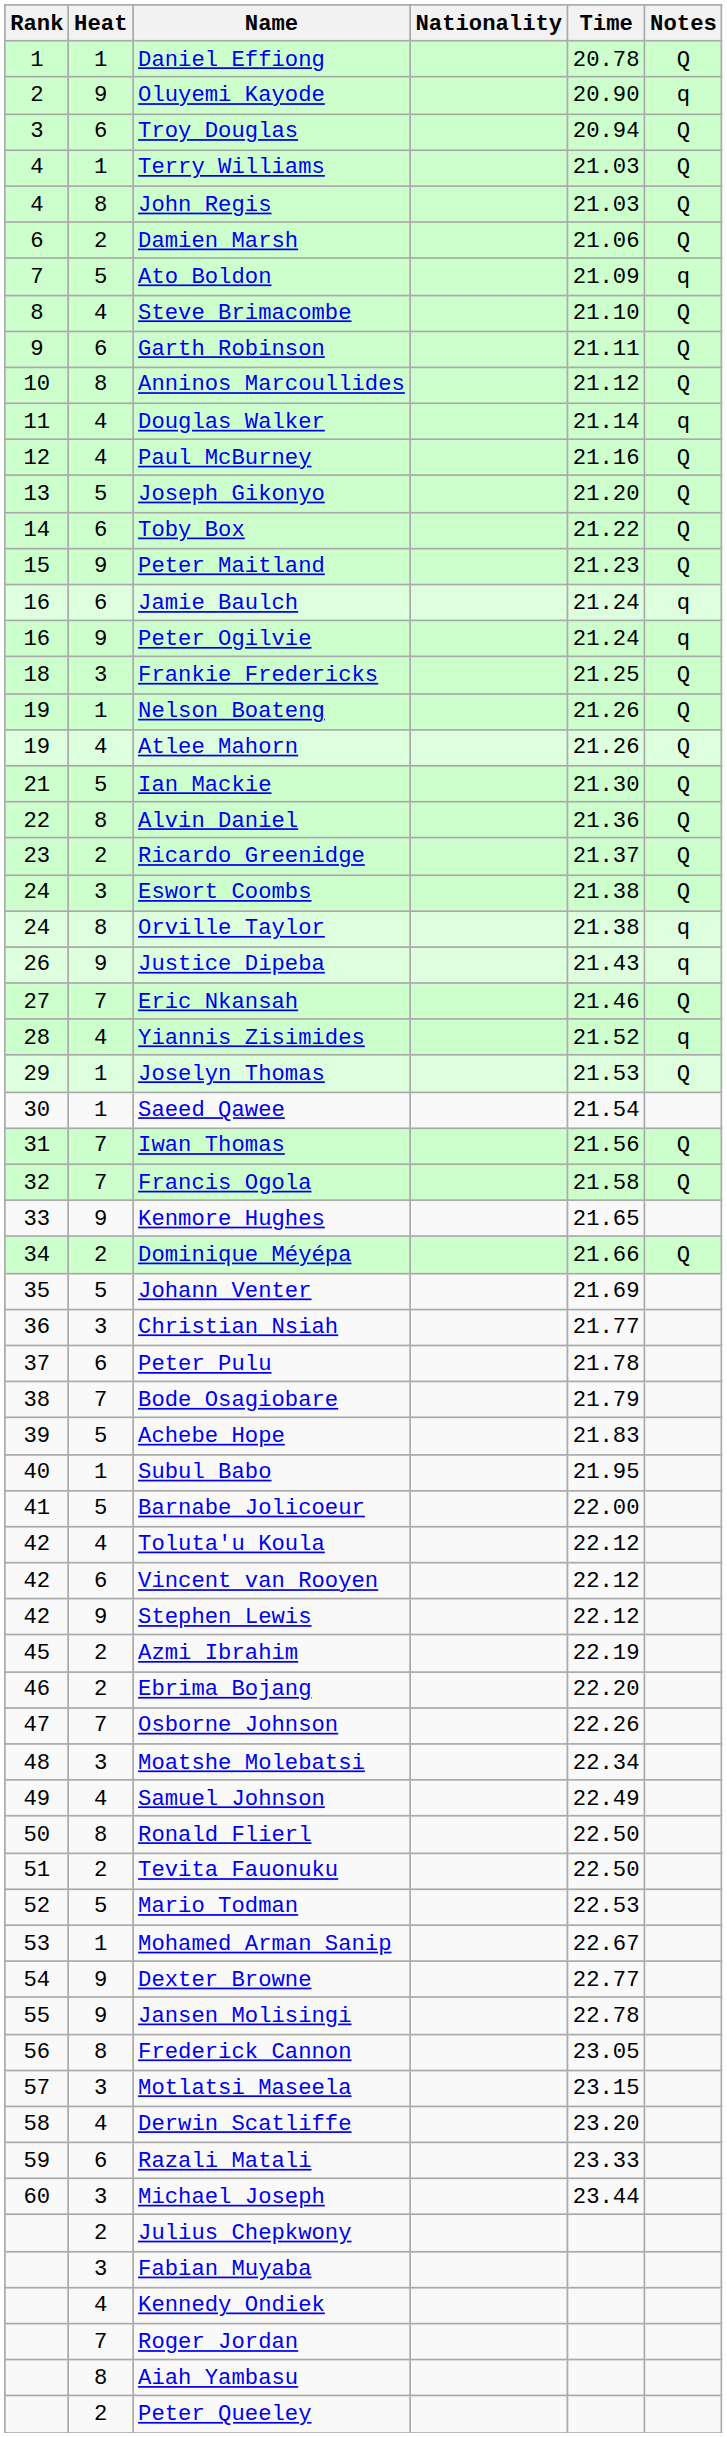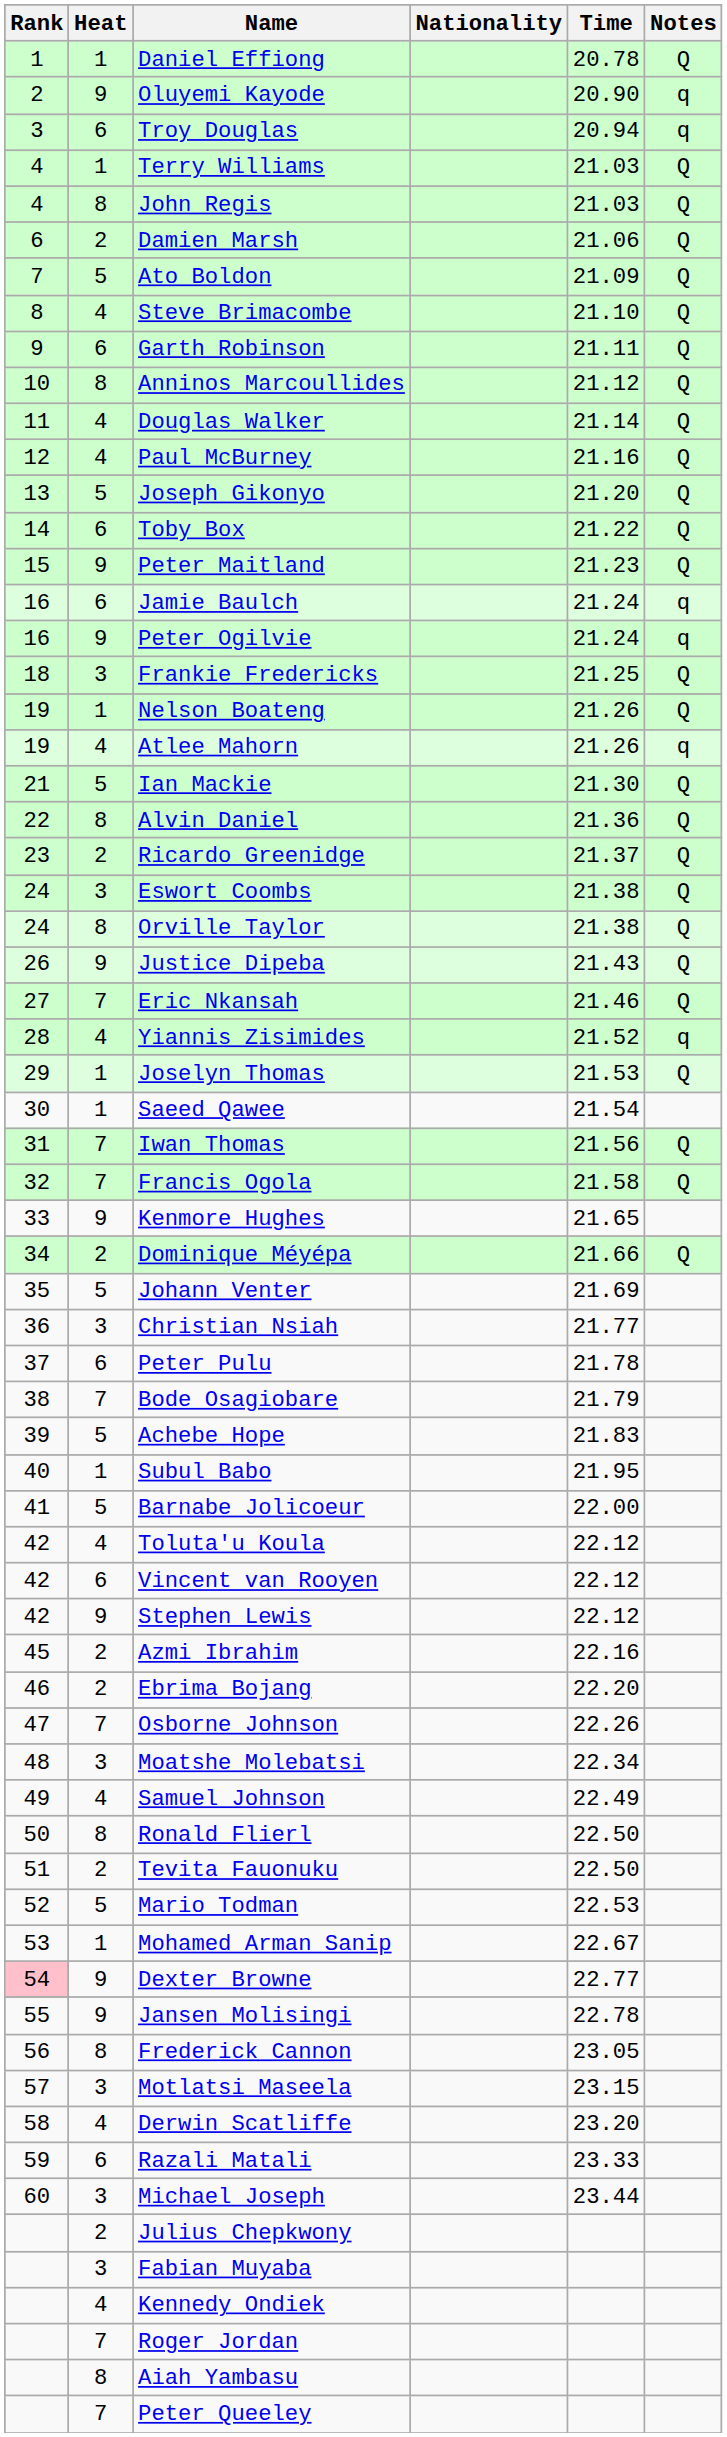 <table class="wikitable sortable" style="text-align:center">
 <tr>
 <th>Rank</th>
 <th>Heat</th>
 <th>Name</th>
 <th>Nationality</th>
 <th>Time</th>
 <th>Notes</th>
 </tr>
 <tr bgcolor=ccffcc>
 <td>1</td>
 <td>1</td>
 <td align=left><a href='#'>Daniel Effiong</a></td>
 <td align=left></td>
 <td>20.78</td>
 <td>Q</td>
 </tr>
 <tr bgcolor=ccffcc>
 <td>2</td>
 <td>9</td>
 <td align=left><a href='#'>Oluyemi Kayode</a></td>
 <td align=left></td>
 <td>20.90</td>
 <td>q</td>
 </tr>
 <tr bgcolor=ccffcc>
 <td>3</td>
 <td>6</td>
 <td align=left><a href='#'>Troy Douglas</a></td>
 <td align=left></td>
 <td>20.94</td>
-<td>Q</td>
+<td>q</td>
 </tr>
 <tr bgcolor=ccffcc>
 <td>4</td>
 <td>1</td>
 <td align=left><a href='#'>Terry Williams</a></td>
 <td align=left></td>
 <td>21.03</td>
 <td>Q</td>
 </tr>
 <tr bgcolor=ccffcc>
 <td>4</td>
 <td>8</td>
 <td align=left><a href='#'>John Regis</a></td>
 <td align=left></td>
 <td>21.03</td>
 <td>Q</td>
 </tr>
 <tr bgcolor=ccffcc>
 <td>6</td>
 <td>2</td>
 <td align=left><a href='#'>Damien Marsh</a></td>
 <td align=left></td>
 <td>21.06</td>
 <td>Q</td>
 </tr>
 <tr bgcolor=ccffcc>
 <td>7</td>
 <td>5</td>
 <td align=left><a href='#'>Ato Boldon</a></td>
 <td align=left></td>
 <td>21.09</td>
-<td>q</td>
+<td>Q</td>
 </tr>
 <tr bgcolor=ccffcc>
 <td>8</td>
 <td>4</td>
 <td align=left><a href='#'>Steve Brimacombe</a></td>
 <td align=left></td>
 <td>21.10</td>
 <td>Q</td>
 </tr>
 <tr bgcolor=ccffcc>
 <td>9</td>
 <td>6</td>
 <td align=left><a href='#'>Garth Robinson</a></td>
 <td align=left></td>
 <td>21.11</td>
 <td>Q</td>
 </tr>
 <tr bgcolor=ccffcc>
 <td>10</td>
 <td>8</td>
 <td align=left><a href='#'>Anninos Marcoullides</a></td>
 <td align=left></td>
 <td>21.12</td>
 <td>Q</td>
 </tr>
 <tr bgcolor=ccffcc>
 <td>11</td>
 <td>4</td>
 <td align=left><a href='#'>Douglas Walker</a></td>
 <td align=left></td>
 <td>21.14</td>
-<td>q</td>
+<td>Q</td>
 </tr>
 <tr bgcolor=ccffcc>
 <td>12</td>
 <td>4</td>
 <td align=left><a href='#'>Paul McBurney</a></td>
 <td align=left></td>
 <td>21.16</td>
 <td>Q</td>
 </tr>
 <tr bgcolor=ccffcc>
 <td>13</td>
 <td>5</td>
 <td align=left><a href='#'>Joseph Gikonyo</a></td>
 <td align=left></td>
 <td>21.20</td>
 <td>Q</td>
 </tr>
 <tr bgcolor=ccffcc>
 <td>14</td>
 <td>6</td>
 <td align=left><a href='#'>Toby Box</a></td>
 <td align=left></td>
 <td>21.22</td>
 <td>Q</td>
 </tr>
 <tr bgcolor=ccffcc>
 <td>15</td>
 <td>9</td>
 <td align=left><a href='#'>Peter Maitland</a></td>
 <td align=left></td>
 <td>21.23</td>
 <td>Q</td>
 </tr>
 <tr bgcolor=ddffdd>
 <td>16</td>
 <td>6</td>
 <td align=left><a href='#'>Jamie Baulch</a></td>
 <td align=left></td>
 <td>21.24</td>
 <td>q</td>
 </tr>
 <tr bgcolor=ccffcc>
 <td>16</td>
 <td>9</td>
 <td align=left><a href='#'>Peter Ogilvie</a></td>
 <td align=left></td>
 <td>21.24</td>
 <td>q</td>
 </tr>
 <tr bgcolor=ccffcc>
 <td>18</td>
 <td>3</td>
 <td align=left><a href='#'>Frankie Fredericks</a></td>
 <td align=left></td>
 <td>21.25</td>
 <td>Q</td>
 </tr>
 <tr bgcolor=ccffcc>
 <td>19</td>
 <td>1</td>
 <td align=left><a href='#'>Nelson Boateng</a></td>
 <td align=left></td>
 <td>21.26</td>
 <td>Q</td>
 </tr>
 <tr bgcolor=ddffdd>
 <td>19</td>
 <td>4</td>
 <td align=left><a href='#'>Atlee Mahorn</a></td>
 <td align=left></td>
 <td>21.26</td>
-<td>Q</td>
+<td>q</td>
 </tr>
 <tr bgcolor=ccffcc>
 <td>21</td>
 <td>5</td>
 <td align=left><a href='#'>Ian Mackie</a></td>
 <td align=left></td>
 <td>21.30</td>
 <td>Q</td>
 </tr>
 <tr bgcolor=ccffcc>
 <td>22</td>
 <td>8</td>
 <td align=left><a href='#'>Alvin Daniel</a></td>
 <td align=left></td>
 <td>21.36</td>
 <td>Q</td>
 </tr>
 <tr bgcolor=ccffcc>
 <td>23</td>
 <td>2</td>
 <td align=left><a href='#'>Ricardo Greenidge</a></td>
 <td align=left></td>
 <td>21.37</td>
 <td>Q</td>
 </tr>
 <tr bgcolor=ccffcc>
 <td>24</td>
 <td>3</td>
 <td align=left><a href='#'>Eswort Coombs</a></td>
 <td align=left></td>
 <td>21.38</td>
 <td>Q</td>
 </tr>
 <tr bgcolor=ddffdd>
 <td>24</td>
 <td>8</td>
 <td align=left><a href='#'>Orville Taylor</a></td>
 <td align=left></td>
 <td>21.38</td>
-<td>q</td>
+<td>Q</td>
 </tr>
 <tr bgcolor=ddffdd>
 <td>26</td>
 <td>9</td>
 <td align=left><a href='#'>Justice Dipeba</a></td>
 <td align=left></td>
 <td>21.43</td>
-<td>q</td>
+<td>Q</td>
 </tr>
 <tr bgcolor=ccffcc>
 <td>27</td>
 <td>7</td>
 <td align=left><a href='#'>Eric Nkansah</a></td>
 <td align=left></td>
 <td>21.46</td>
 <td>Q</td>
 </tr>
 <tr bgcolor=ccffcc>
 <td>28</td>
 <td>4</td>
 <td align=left><a href='#'>Yiannis Zisimides</a></td>
 <td align=left></td>
 <td>21.52</td>
 <td>q</td>
 </tr>
 <tr bgcolor=ddffdd>
 <td>29</td>
 <td>1</td>
 <td align=left><a href='#'>Joselyn Thomas</a></td>
 <td align=left></td>
 <td>21.53</td>
 <td>Q</td>
 </tr>
 <tr>
 <td>30</td>
 <td>1</td>
 <td align=left><a href='#'>Saeed Qawee</a></td>
 <td align=left></td>
 <td>21.54</td>
 <td></td>
 </tr>
 <tr bgcolor=ccffcc>
 <td>31</td>
 <td>7</td>
 <td align=left><a href='#'>Iwan Thomas</a></td>
 <td align=left></td>
 <td>21.56</td>
 <td>Q</td>
 </tr>
 <tr bgcolor=ccffcc>
 <td>32</td>
 <td>7</td>
 <td align=left><a href='#'>Francis Ogola</a></td>
 <td align=left></td>
 <td>21.58</td>
 <td>Q</td>
 </tr>
 <tr>
 <td>33</td>
 <td>9</td>
 <td align=left><a href='#'>Kenmore Hughes</a></td>
 <td align=left></td>
 <td>21.65</td>
 <td></td>
 </tr>
 <tr bgcolor=ccffcc>
 <td>34</td>
 <td>2</td>
 <td align=left><a href='#'>Dominique Méyépa</a></td>
 <td align=left></td>
 <td>21.66</td>
 <td>Q</td>
 </tr>
 <tr>
 <td>35</td>
 <td>5</td>
 <td align=left><a href='#'>Johann Venter</a></td>
 <td align=left></td>
 <td>21.69</td>
 <td></td>
 </tr>
 <tr>
 <td>36</td>
 <td>3</td>
 <td align=left><a href='#'>Christian Nsiah</a></td>
 <td align=left></td>
 <td>21.77</td>
 <td></td>
 </tr>
 <tr>
 <td>37</td>
 <td>6</td>
 <td align=left><a href='#'>Peter Pulu</a></td>
 <td align=left></td>
 <td>21.78</td>
 <td></td>
 </tr>
 <tr>
 <td>38</td>
 <td>7</td>
 <td align=left><a href='#'>Bode Osagiobare</a></td>
 <td align=left></td>
 <td>21.79</td>
 <td></td>
 </tr>
 <tr>
 <td>39</td>
 <td>5</td>
 <td align=left><a href='#'>Achebe Hope</a></td>
 <td align=left></td>
 <td>21.83</td>
 <td></td>
 </tr>
 <tr>
 <td>40</td>
 <td>1</td>
 <td align=left><a href='#'>Subul Babo</a></td>
 <td align=left></td>
 <td>21.95</td>
 <td></td>
 </tr>
 <tr>
 <td>41</td>
 <td>5</td>
 <td align=left><a href='#'>Barnabe Jolicoeur</a></td>
 <td align=left></td>
 <td>22.00</td>
 <td></td>
 </tr>
 <tr>
 <td>42</td>
 <td>4</td>
 <td align=left><a href='#'>Toluta'u Koula</a></td>
 <td align=left></td>
 <td>22.12</td>
 <td></td>
 </tr>
 <tr>
 <td>42</td>
 <td>6</td>
 <td align=left><a href='#'>Vincent van Rooyen</a></td>
 <td align=left></td>
 <td>22.12</td>
 <td></td>
 </tr>
 <tr>
 <td>42</td>
 <td>9</td>
 <td align=left><a href='#'>Stephen Lewis</a></td>
 <td align=left></td>
 <td>22.12</td>
 <td></td>
 </tr>
 <tr>
 <td>45</td>
 <td>2</td>
 <td align=left><a href='#'>Azmi Ibrahim</a></td>
 <td align=left></td>
-<td>22.19</td>
+<td>22.16</td>
 <td></td>
 </tr>
 <tr>
 <td>46</td>
 <td>2</td>
 <td align=left><a href='#'>Ebrima Bojang</a></td>
 <td align=left></td>
 <td>22.20</td>
 <td></td>
 </tr>
 <tr>
 <td>47</td>
 <td>7</td>
 <td align=left><a href='#'>Osborne Johnson</a></td>
 <td align=left></td>
 <td>22.26</td>
 <td></td>
 </tr>
 <tr>
 <td>48</td>
 <td>3</td>
 <td align=left><a href='#'>Moatshe Molebatsi</a></td>
 <td align=left></td>
 <td>22.34</td>
 <td></td>
 </tr>
 <tr>
 <td>49</td>
 <td>4</td>
 <td align=left><a href='#'>Samuel Johnson</a></td>
 <td align=left></td>
 <td>22.49</td>
 <td></td>
 </tr>
 <tr>
 <td>50</td>
 <td>8</td>
 <td align=left><a href='#'>Ronald Flierl</a></td>
 <td align=left></td>
 <td>22.50</td>
 <td></td>
 </tr>
 <tr>
 <td>51</td>
 <td>2</td>
 <td align=left><a href='#'>Tevita Fauonuku</a></td>
 <td align=left></td>
 <td>22.50</td>
 <td></td>
 </tr>
 <tr>
 <td>52</td>
 <td>5</td>
 <td align=left><a href='#'>Mario Todman</a></td>
 <td align=left></td>
 <td>22.53</td>
 <td></td>
 </tr>
 <tr>
 <td>53</td>
 <td>1</td>
 <td align=left><a href='#'>Mohamed Arman Sanip</a></td>
 <td align=left></td>
 <td>22.67</td>
 <td></td>
 </tr>
 <tr>
-<td>54</td>
+<td style="background: pink;">54</td>
 <td>9</td>
 <td align=left><a href='#'>Dexter Browne</a></td>
 <td align=left></td>
 <td>22.77</td>
 <td></td>
 </tr>
 <tr>
 <td>55</td>
 <td>9</td>
 <td align=left><a href='#'>Jansen Molisingi</a></td>
 <td align=left></td>
 <td>22.78</td>
 <td></td>
 </tr>
 <tr>
 <td>56</td>
 <td>8</td>
 <td align=left><a href='#'>Frederick Cannon</a></td>
 <td align=left></td>
 <td>23.05</td>
 <td></td>
 </tr>
 <tr>
 <td>57</td>
 <td>3</td>
 <td align=left><a href='#'>Motlatsi Maseela</a></td>
 <td align=left></td>
 <td>23.15</td>
 <td></td>
 </tr>
 <tr>
 <td>58</td>
 <td>4</td>
 <td align=left><a href='#'>Derwin Scatliffe</a></td>
 <td align=left></td>
 <td>23.20</td>
 <td></td>
 </tr>
 <tr>
 <td>59</td>
 <td>6</td>
 <td align=left><a href='#'>Razali Matali</a></td>
 <td align=left></td>
 <td>23.33</td>
 <td></td>
 </tr>
 <tr>
 <td>60</td>
 <td>3</td>
 <td align=left><a href='#'>Michael Joseph</a></td>
 <td align=left></td>
 <td>23.44</td>
 <td></td>
 </tr>
 <tr>
 <td></td>
 <td>2</td>
 <td align=left><a href='#'>Julius Chepkwony</a></td>
 <td align=left></td>
 <td></td>
 <td></td>
 </tr>
 <tr>
 <td></td>
 <td>3</td>
 <td align=left><a href='#'>Fabian Muyaba</a></td>
 <td align=left></td>
 <td></td>
 <td></td>
 </tr>
 <tr>
 <td></td>
 <td>4</td>
 <td align=left><a href='#'>Kennedy Ondiek</a></td>
 <td align=left></td>
 <td></td>
 <td></td>
 </tr>
 <tr>
 <td></td>
 <td>7</td>
 <td align=left><a href='#'>Roger Jordan</a></td>
 <td align=left></td>
 <td></td>
 <td></td>
 </tr>
 <tr>
 <td></td>
 <td>8</td>
 <td align=left><a href='#'>Aiah Yambasu</a></td>
 <td align=left></td>
 <td></td>
 <td></td>
 </tr>
 <tr>
 <td></td>
-<td>2</td>
+<td>7</td>
 <td align=left><a href='#'>Peter Queeley</a></td>
 <td align=left></td>
 <td></td>
 <td></td>
 </tr>
 </table>
